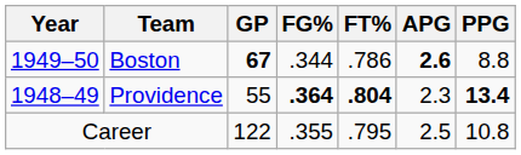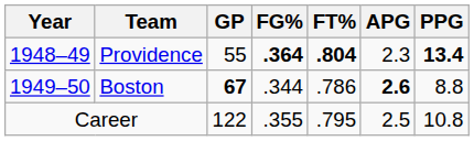 <table class="wikitable sortable" style="font-size:95%; text-align:right;">
 <tr>
 <th>Year</th>
 <th>Team</th>
 <th>GP</th>
 <th>FG%</th>
 <th>FT%</th>
 <th>APG</th>
 <th>PPG</th>
 </tr>
 <tr>
+<td style="text-align:left;"><a href='#'>1948–49</a></td>
+<td style="text-align:left;"><a href='#'>Providence</a></td>
+<td>55</td>
+<td><strong>.364</strong></td>
+<td><strong>.804</strong></td>
+<td>2.3</td>
+<td><strong>13.4</strong></td>
+</tr>
+<tr>
 <td style="text-align:left;"><a href='#'>1949–50</a></td>
 <td style="text-align:left;"><a href='#'>Boston</a></td>
 <td><strong>67</strong></td>
 <td>.344</td>
 <td>.786</td>
 <td><strong>2.6</strong></td>
 <td>8.8</td>
-</tr>
-<tr>
-<td style="text-align:left;"><a href='#'>1948–49</a></td>
-<td style="text-align:left;"><a href='#'>Providence</a></td>
-<td>55</td>
-<td><strong>.364</strong></td>
-<td><strong>.804</strong></td>
-<td>2.3</td>
-<td><strong>13.4</strong></td>
 </tr>
 <tr>
 <td colspan="2" style="text-align:center;">Career</td>
 <td>122</td>
 <td>.355</td>
 <td>.795</td>
 <td>2.5</td>
 <td>10.8</td>
 </tr>
 </table>
